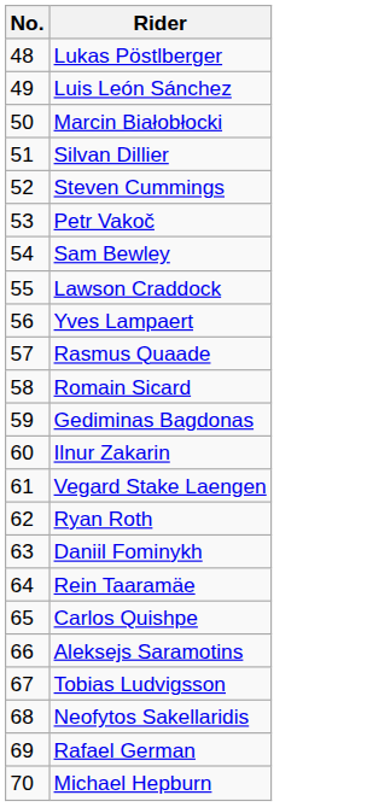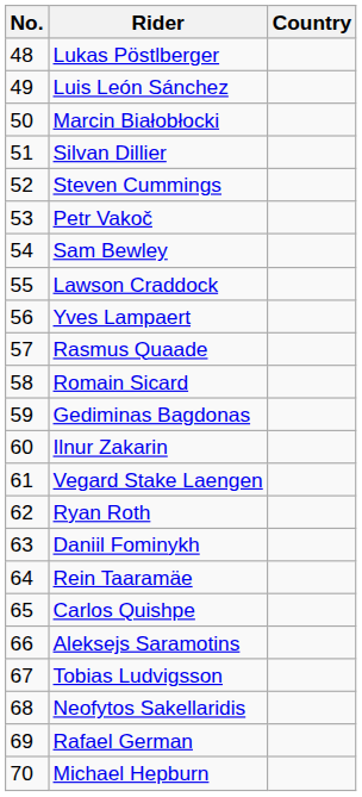 <table class="wikitable" style="font-size:95%; text-align:left;">
 <tr>
 <th>No.</th>
 <th>Rider</th>
+<th>Country</th>
 </tr>
 <tr>
 <td>48</td>
 <td><a href='#'>Lukas Pöstlberger</a></td>
+<td></td>
 </tr>
 <tr>
 <td>49</td>
 <td><a href='#'>Luis León Sánchez</a></td>
+<td></td>
 </tr>
 <tr>
 <td>50</td>
 <td><a href='#'>Marcin Białobłocki</a></td>
+<td></td>
 </tr>
 <tr>
 <td>51</td>
 <td><a href='#'>Silvan Dillier</a></td>
+<td></td>
 </tr>
 <tr>
 <td>52</td>
 <td><a href='#'>Steven Cummings</a></td>
+<td></td>
 </tr>
 <tr>
 <td>53</td>
 <td><a href='#'>Petr Vakoč</a></td>
+<td></td>
 </tr>
 <tr>
 <td>54</td>
 <td><a href='#'>Sam Bewley</a></td>
+<td></td>
 </tr>
 <tr>
 <td>55</td>
 <td><a href='#'>Lawson Craddock</a></td>
+<td></td>
 </tr>
 <tr>
 <td>56</td>
 <td><a href='#'>Yves Lampaert</a></td>
+<td></td>
 </tr>
 <tr>
 <td>57</td>
 <td><a href='#'>Rasmus Quaade</a></td>
+<td></td>
 </tr>
 <tr>
 <td>58</td>
 <td><a href='#'>Romain Sicard</a></td>
+<td></td>
 </tr>
 <tr>
 <td>59</td>
 <td><a href='#'>Gediminas Bagdonas</a></td>
+<td></td>
 </tr>
 <tr>
 <td>60</td>
 <td><a href='#'>Ilnur Zakarin</a></td>
+<td></td>
 </tr>
 <tr>
 <td>61</td>
 <td><a href='#'>Vegard Stake Laengen</a></td>
+<td></td>
 </tr>
 <tr>
 <td>62</td>
 <td><a href='#'>Ryan Roth</a></td>
+<td></td>
 </tr>
 <tr>
 <td>63</td>
 <td><a href='#'>Daniil Fominykh</a></td>
+<td></td>
 </tr>
 <tr>
 <td>64</td>
 <td><a href='#'>Rein Taaramäe</a></td>
+<td></td>
 </tr>
 <tr>
 <td>65</td>
 <td><a href='#'>Carlos Quishpe</a></td>
+<td></td>
 </tr>
 <tr>
 <td>66</td>
 <td><a href='#'>Aleksejs Saramotins</a></td>
+<td></td>
 </tr>
 <tr>
 <td>67</td>
 <td><a href='#'>Tobias Ludvigsson</a></td>
+<td></td>
 </tr>
 <tr>
 <td>68</td>
 <td><a href='#'>Neofytos Sakellaridis</a></td>
+<td></td>
 </tr>
 <tr>
 <td>69</td>
 <td><a href='#'>Rafael German</a></td>
+<td></td>
 </tr>
 <tr>
 <td>70</td>
 <td><a href='#'>Michael Hepburn</a></td>
+<td></td>
 </tr>
 </table>
